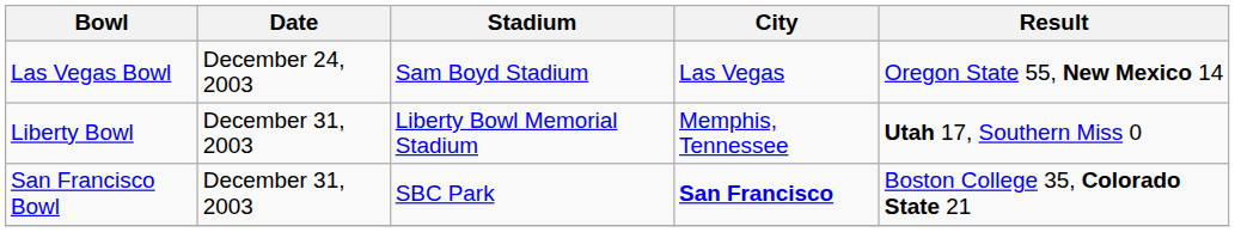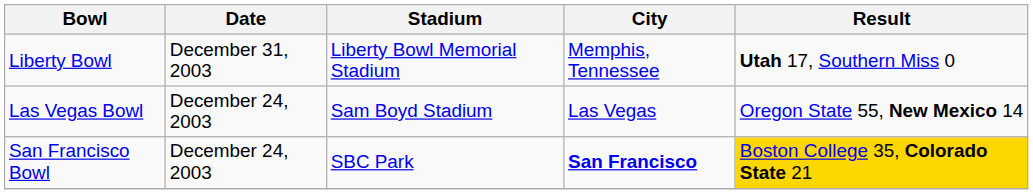 <table class="wikitable">
 <tr>
 <th>Bowl</th>
 <th>Date</th>
 <th>Stadium</th>
 <th>City</th>
 <th>Result</th>
 </tr>
 <tr>
+<td><a href='#'>Liberty Bowl</a></td>
+<td>December 31, 2003</td>
+<td><a href='#'>Liberty Bowl Memorial Stadium</a></td>
+<td><a href='#'>Memphis, Tennessee</a></td>
+<td><strong>Utah</strong> 17, <a href='#'>Southern Miss</a> 0</td>
+</tr>
+<tr>
 <td><a href='#'>Las Vegas Bowl</a></td>
 <td>December 24, 2003</td>
 <td><a href='#'>Sam Boyd Stadium</a></td>
 <td><a href='#'>Las Vegas</a></td>
 <td><a href='#'>Oregon State</a> 55, <strong>New Mexico</strong> 14</td>
 </tr>
 <tr>
-<td><a href='#'>Liberty Bowl</a></td>
-<td>December 31, 2003</td>
-<td><a href='#'>Liberty Bowl Memorial Stadium</a></td>
-<td><a href='#'>Memphis, Tennessee</a></td>
-<td><strong>Utah</strong> 17, <a href='#'>Southern Miss</a> 0</td>
-</tr>
-<tr>
 <td><a href='#'>San Francisco Bowl</a></td>
-<td>December 31, 2003</td>
+<td>December 24, 2003</td>
 <td><a href='#'>SBC Park</a></td>
 <td><strong><a href='#'>San Francisco</a></strong></td>
-<td><a href='#'>Boston College</a> 35, <strong>Colorado State</strong> 21</td>
+<td style="background: gold;"><a href='#'>Boston College</a> 35, <strong>Colorado State</strong> 21</td>
 </tr>
 <tr>
 </tr>
 </table>
